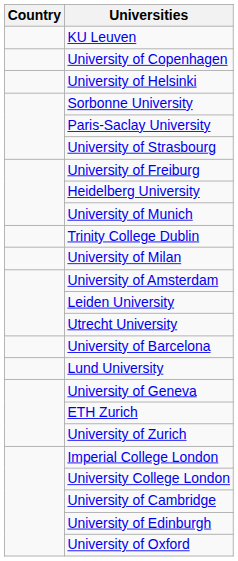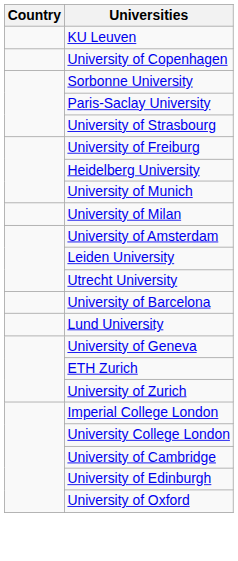 <table class="wikitable">
 <tr>
 <th>Country</th>
 <th>Universities</th>
 </tr>
 <tr>
 <td></td>
 <td><a href='#'>KU Leuven</a></td>
 </tr>
 <tr>
 <td></td>
 <td><a href='#'>University of Copenhagen</a></td>
-</tr>
-<tr>
-<td></td>
-<td><a href='#'>University of Helsinki</a></td>
 </tr>
 <tr>
 <td rowspan="3"></td>
 <td><a href='#'>Sorbonne University</a></td>
 </tr>
 <tr>
 <td><a href='#'>Paris-Saclay University</a></td>
 </tr>
 <tr>
 <td><a href='#'>University of Strasbourg</a></td>
 </tr>
 <tr>
 <td rowspan="3"></td>
 <td><a href='#'>University of Freiburg</a></td>
 </tr>
 <tr>
 <td><a href='#'>Heidelberg University</a></td>
 </tr>
 <tr>
 <td><a href='#'>University of Munich</a></td>
-</tr>
-<tr>
-<td></td>
-<td><a href='#'>Trinity College Dublin</a></td>
 </tr>
 <tr>
 <td></td>
 <td><a href='#'>University of Milan</a></td>
 </tr>
 <tr>
 <td rowspan="3"></td>
 <td><a href='#'>University of Amsterdam</a></td>
 </tr>
 <tr>
 <td><a href='#'>Leiden University</a></td>
 </tr>
 <tr>
 <td><a href='#'>Utrecht University</a></td>
 </tr>
 <tr>
 <td></td>
 <td><a href='#'>University of Barcelona</a></td>
 </tr>
 <tr>
 <td></td>
 <td><a href='#'>Lund University</a></td>
 </tr>
 <tr>
 <td rowspan="3"></td>
 <td><a href='#'>University of Geneva</a></td>
 </tr>
 <tr>
 <td><a href='#'>ETH Zurich</a></td>
 </tr>
 <tr>
 <td><a href='#'>University of Zurich</a></td>
 </tr>
 <tr>
 <td rowspan="5"></td>
 <td><a href='#'>Imperial College London</a></td>
 </tr>
 <tr>
 <td><a href='#'>University College London</a></td>
 </tr>
 <tr>
 <td><a href='#'>University of Cambridge</a></td>
 </tr>
 <tr>
 <td><a href='#'>University of Edinburgh</a></td>
 </tr>
 <tr>
 <td><a href='#'>University of Oxford</a></td>
 </tr>
 </table>
